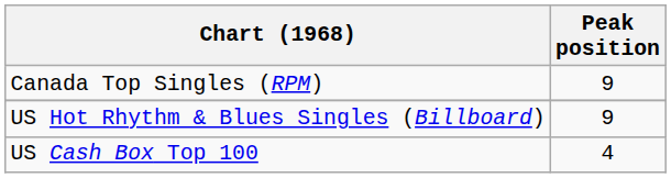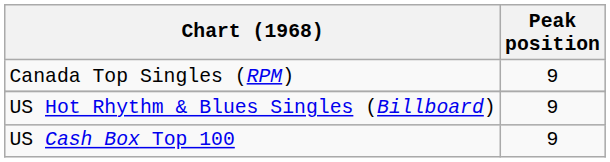 <table class="wikitable sortable">
 <tr>
 <th>Chart (1968)</th>
 <th>Peak<br>position</th>
 </tr>
 <tr>
 <td>Canada Top Singles (<em><a href='#'>RPM</a></em>)</td>
 <td style="text-align:center;">9</td>
 </tr>
 <tr>
 </tr>
 <tr>
 </tr>
 <tr>
 <td scope="row">US <a href='#'>Hot Rhythm & Blues Singles</a> (<em><a href='#'>Billboard</a></em>)</td>
 <td align="center">9</td>
 </tr>
 <tr>
 <td>US <a href='#'><em>Cash Box</em> Top 100</a></td>
-<td style="text-align:center;">4</td>
+<td style="text-align:center;">9</td>
 </tr>
 </table>
